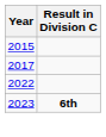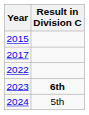 <table class="wikitable" style="text-align:center">
 <tr>
 <th>Year</th>
 <th>Result in<br>Division C</th>
 </tr>
 <tr>
 <td><a href='#'>2015</a></td>
 <td></td>
 </tr>
 <tr>
 <td><a href='#'>2017</a></td>
 <td></td>
 </tr>
 <tr>
 <td><a href='#'>2022</a></td>
 <td></td>
 </tr>
 <tr>
 <td><a href='#'>2023</a></td>
 <td><strong>6th</strong></td>
 </tr>
+<tr>
+<td><a href='#'>2024</a></td>
+<td>5th</td>
+</tr>
 </table>
